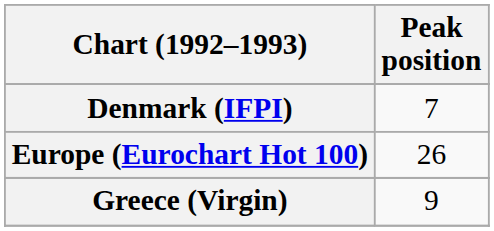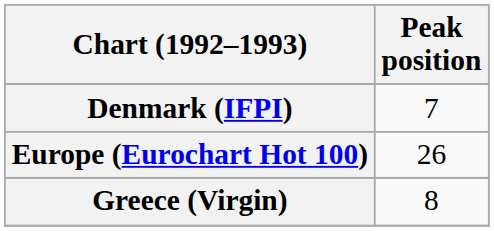 <table class="wikitable sortable plainrowheaders" style="text-align:center">
 <tr>
 <th scope="col">Chart (1992–1993)</th>
 <th scope="col">Peak<br>position</th>
 </tr>
 <tr>
 </tr>
 <tr>
 </tr>
 <tr>
 </tr>
 <tr>
 <th scope="row">Denmark (<a href='#'>IFPI</a>)</th>
 <td>7</td>
 </tr>
 <tr>
 <th scope="row">Europe (<a href='#'>Eurochart Hot 100</a>)</th>
 <td>26</td>
 </tr>
 <tr>
 </tr>
 <tr>
 </tr>
 <tr>
 <th scope="row">Greece (Virgin)</th>
-<td>9</td>
+<td>8</td>
 </tr>
 <tr>
 </tr>
 <tr>
 </tr>
 <tr>
 </tr>
 <tr>
 </tr>
 <tr>
 </tr>
 <tr>
 </tr>
 <tr>
 </tr>
 <tr>
 </tr>
 <tr>
 </tr>
 <tr>
 </tr>
 </table>
